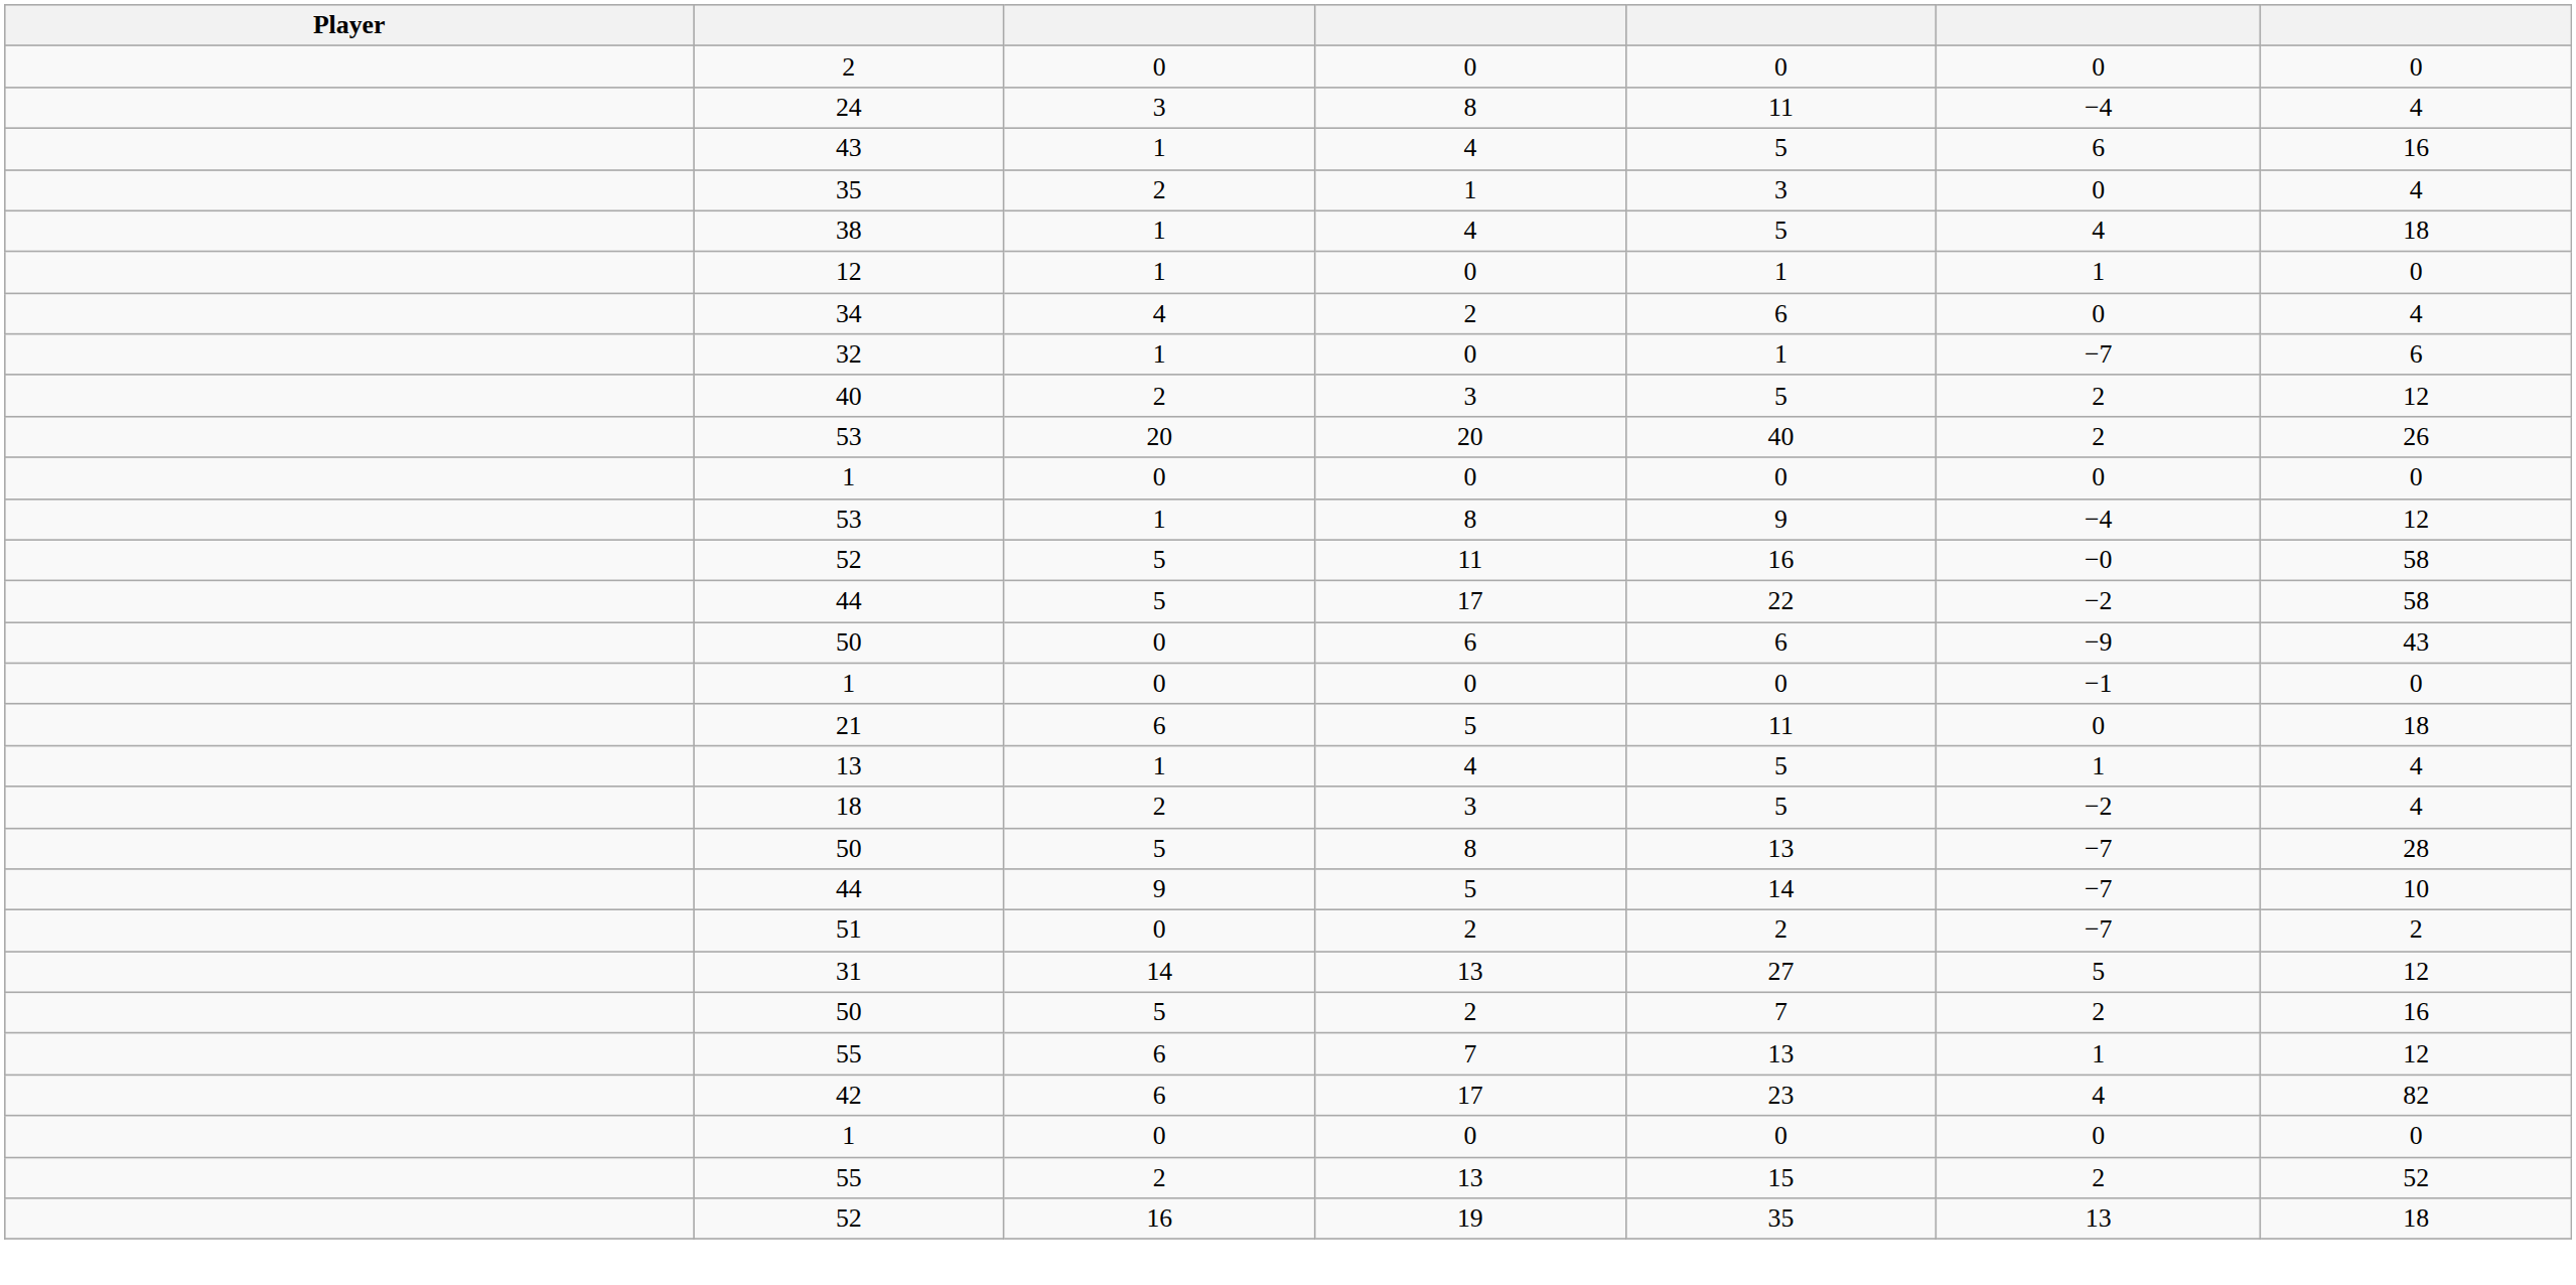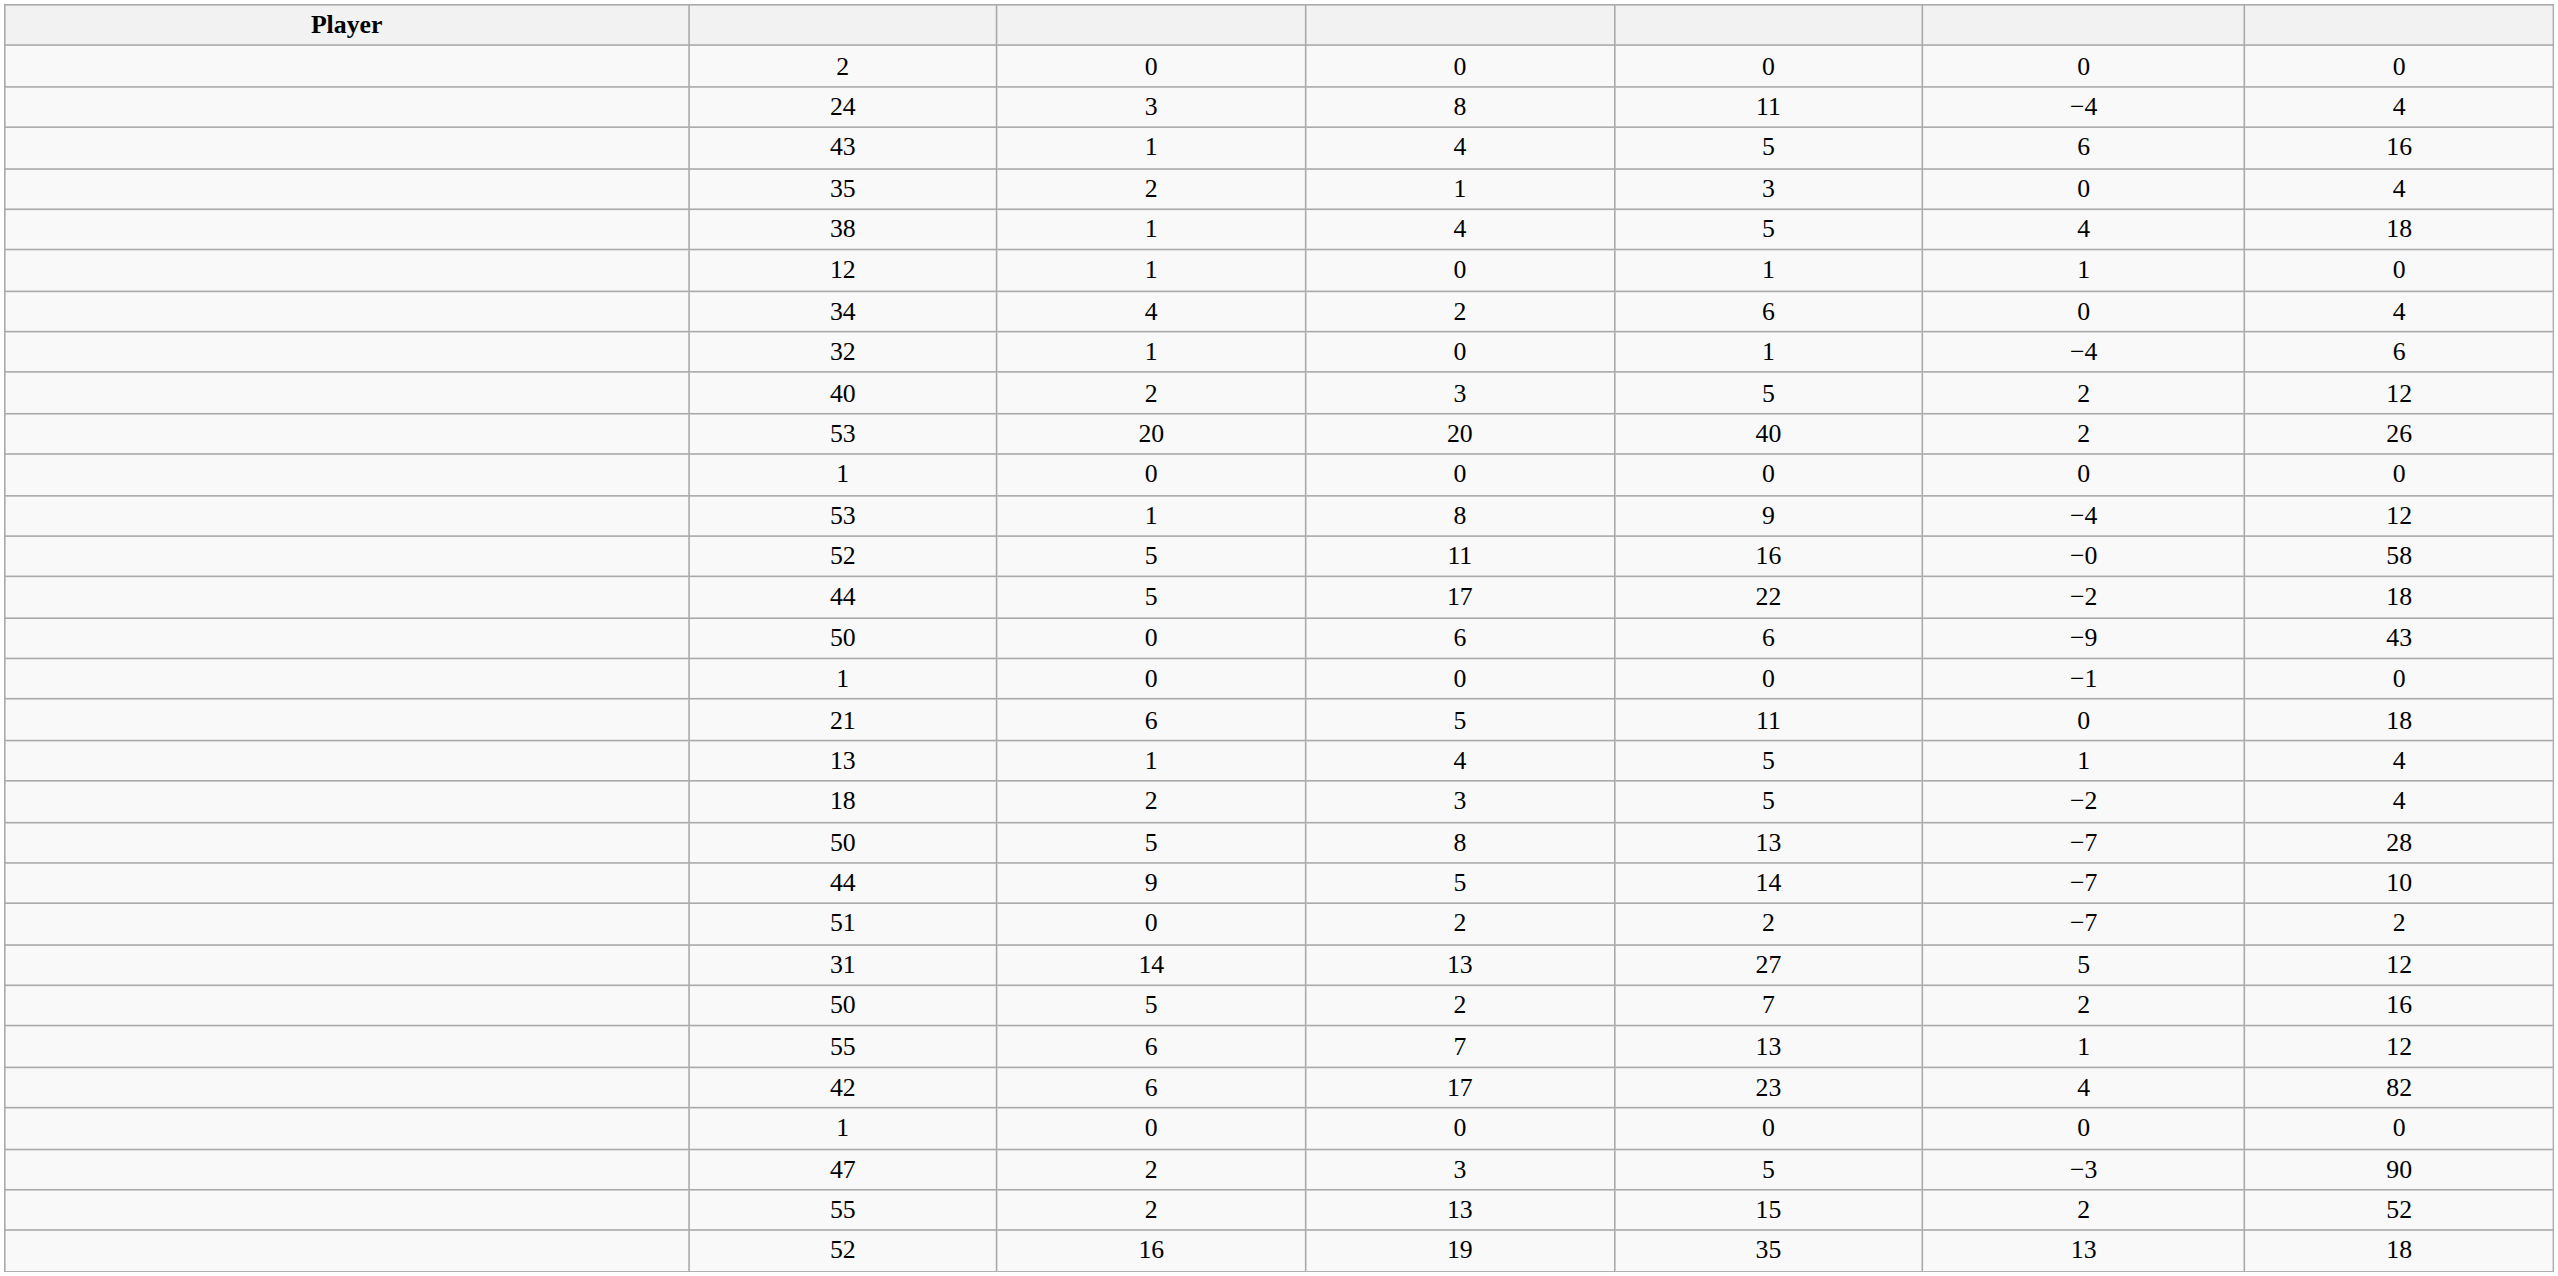 <table class="wikitable sortable" style="width:100%; text-align:center;">
 <tr>
 <th>Player</th>
 <th></th>
 <th></th>
 <th></th>
 <th></th>
 <th data-sort-type="number"></th>
 <th></th>
 </tr>
 <tr>
 <td></td>
 <td>2</td>
 <td>0</td>
 <td>0</td>
 <td>0</td>
 <td>0</td>
 <td>0</td>
 </tr>
 <tr>
 <td></td>
 <td>24</td>
 <td>3</td>
 <td>8</td>
 <td>11</td>
 <td>−4</td>
 <td>4</td>
 </tr>
 <tr>
 <td></td>
 <td>43</td>
 <td>1</td>
 <td>4</td>
 <td>5</td>
 <td>6</td>
 <td>16</td>
 </tr>
 <tr>
 <td></td>
 <td>35</td>
 <td>2</td>
 <td>1</td>
 <td>3</td>
 <td>0</td>
 <td>4</td>
 </tr>
 <tr>
 <td></td>
 <td>38</td>
 <td>1</td>
 <td>4</td>
 <td>5</td>
 <td>4</td>
 <td>18</td>
 </tr>
 <tr>
 <td></td>
 <td>12</td>
 <td>1</td>
 <td>0</td>
 <td>1</td>
 <td>1</td>
 <td>0</td>
 </tr>
 <tr>
 <td></td>
 <td>34</td>
 <td>4</td>
 <td>2</td>
 <td>6</td>
 <td>0</td>
 <td>4</td>
 </tr>
 <tr>
 <td></td>
 <td>32</td>
 <td>1</td>
 <td>0</td>
 <td>1</td>
-<td>−7</td>
+<td>−4</td>
 <td>6</td>
 </tr>
 <tr>
 <td></td>
 <td>40</td>
 <td>2</td>
 <td>3</td>
 <td>5</td>
 <td>2</td>
 <td>12</td>
 </tr>
 <tr>
 <td></td>
 <td>53</td>
 <td>20</td>
 <td>20</td>
 <td>40</td>
 <td>2</td>
 <td>26</td>
 </tr>
 <tr>
 <td></td>
 <td>1</td>
 <td>0</td>
 <td>0</td>
 <td>0</td>
 <td>0</td>
 <td>0</td>
 </tr>
 <tr>
 <td></td>
 <td>53</td>
 <td>1</td>
 <td>8</td>
 <td>9</td>
 <td>−4</td>
 <td>12</td>
 </tr>
 <tr>
 <td></td>
 <td>52</td>
 <td>5</td>
 <td>11</td>
 <td>16</td>
 <td>−0</td>
 <td>58</td>
 </tr>
 <tr>
 <td></td>
 <td>44</td>
 <td>5</td>
 <td>17</td>
 <td>22</td>
 <td>−2</td>
-<td>58</td>
+<td>18</td>
 </tr>
 <tr>
 <td></td>
 <td>50</td>
 <td>0</td>
 <td>6</td>
 <td>6</td>
 <td>−9</td>
 <td>43</td>
 </tr>
 <tr>
 <td></td>
 <td>1</td>
 <td>0</td>
 <td>0</td>
 <td>0</td>
 <td>−1</td>
 <td>0</td>
 </tr>
 <tr>
 <td></td>
 <td>21</td>
 <td>6</td>
 <td>5</td>
 <td>11</td>
 <td>0</td>
 <td>18</td>
 </tr>
 <tr>
 <td></td>
 <td>13</td>
 <td>1</td>
 <td>4</td>
 <td>5</td>
 <td>1</td>
 <td>4</td>
 </tr>
 <tr>
 <td></td>
 <td>18</td>
 <td>2</td>
 <td>3</td>
 <td>5</td>
 <td>−2</td>
 <td>4</td>
 </tr>
 <tr>
 <td></td>
 <td>50</td>
 <td>5</td>
 <td>8</td>
 <td>13</td>
 <td>−7</td>
 <td>28</td>
 </tr>
 <tr>
 <td></td>
 <td>44</td>
 <td>9</td>
 <td>5</td>
 <td>14</td>
 <td>−7</td>
 <td>10</td>
 </tr>
 <tr>
 <td></td>
 <td>51</td>
 <td>0</td>
 <td>2</td>
 <td>2</td>
 <td>−7</td>
 <td>2</td>
 </tr>
 <tr>
 <td></td>
 <td>31</td>
 <td>14</td>
 <td>13</td>
 <td>27</td>
 <td>5</td>
 <td>12</td>
 </tr>
 <tr>
 <td></td>
 <td>50</td>
 <td>5</td>
 <td>2</td>
 <td>7</td>
 <td>2</td>
 <td>16</td>
 </tr>
 <tr>
 <td></td>
 <td>55</td>
 <td>6</td>
 <td>7</td>
 <td>13</td>
 <td>1</td>
 <td>12</td>
 </tr>
 <tr>
 <td></td>
 <td>42</td>
 <td>6</td>
 <td>17</td>
 <td>23</td>
 <td>4</td>
 <td>82</td>
 </tr>
 <tr>
 <td></td>
 <td>1</td>
 <td>0</td>
 <td>0</td>
 <td>0</td>
 <td>0</td>
 <td>0</td>
 </tr>
 <tr>
 <td></td>
+<td>47</td>
+<td>2</td>
+<td>3</td>
+<td>5</td>
+<td>−3</td>
+<td>90</td>
+</tr>
+<tr>
+<td></td>
 <td>55</td>
 <td>2</td>
 <td>13</td>
 <td>15</td>
 <td>2</td>
 <td>52</td>
 </tr>
 <tr>
 <td></td>
 <td>52</td>
 <td>16</td>
 <td>19</td>
 <td>35</td>
 <td>13</td>
 <td>18</td>
 </tr>
 </table>
